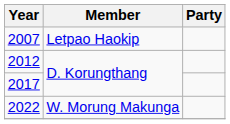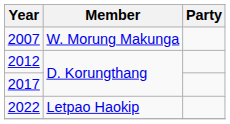 <table class="wikitable sortable">
 <tr>
 <th>Year</th>
 <th>Member</th>
 <th colspan=2>Party</th>
 </tr>
 <tr>
 <td><a href='#'>2007</a></td>
-<td><a href='#'>Letpao Haokip</a></td>
+<td><a href='#'>W. Morung Makunga</a></td>
 <td></td>
 </tr>
 <tr>
 <td><a href='#'>2012</a></td>
 <td rowspan=2><a href='#'>D. Korungthang</a></td>
 <td></td>
 </tr>
 <tr>
 <td><a href='#'>2017</a></td>
 </tr>
 <tr>
 <td><a href='#'>2022</a></td>
-<td><a href='#'>W. Morung Makunga</a></td>
+<td><a href='#'>Letpao Haokip</a></td>
 <td></td>
 </tr>
 <tr>
 </tr>
 </table>
